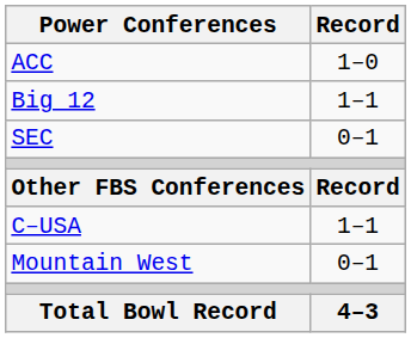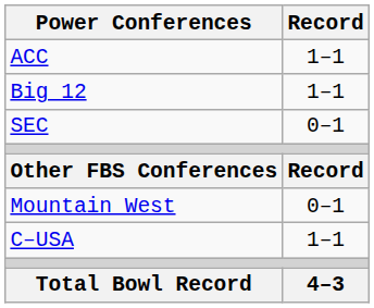 <table class="wikitable">
 <tr>
 <th>Power Conferences</th>
 <th>Record</th>
 </tr>
 <tr>
 <td><a href='#'>ACC</a></td>
-<td align=center>1–0</td>
+<td align=center>1–1</td>
 </tr>
 <tr>
 <td><a href='#'>Big 12</a></td>
 <td align=center>1–1</td>
 </tr>
 <tr>
 <td><a href='#'>SEC</a></td>
 <td align=center>0–1</td>
 </tr>
 <tr>
 <th colspan="2" style="background:lightgrey;"></th>
 </tr>
 <tr>
 <th>Other FBS Conferences</th>
 <th>Record</th>
 </tr>
 <tr>
+<td><a href='#'>Mountain West</a></td>
+<td align=center>0–1</td>
+</tr>
+<tr>
 <td><a href='#'>C–USA</a></td>
 <td align=center>1–1</td>
-</tr>
-<tr>
-<td><a href='#'>Mountain West</a></td>
-<td align=center>0–1</td>
 </tr>
 <tr>
 <th colspan="2" style="background:lightgrey;"></th>
 </tr>
 <tr>
 <th>Total Bowl Record</th>
 <th>4–3</th>
 </tr>
 </table>
